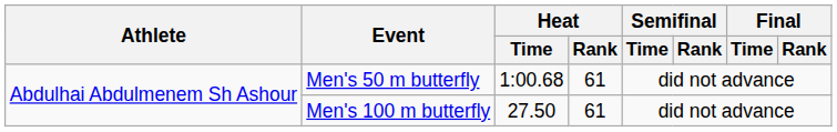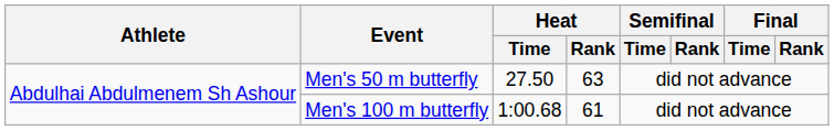 <table class=wikitable style="font-size:90%">
 <tr>
 <th rowspan="2">Athlete</th>
 <th rowspan="2">Event</th>
 <th colspan="2">Heat</th>
 <th colspan="2">Semifinal</th>
 <th colspan="2">Final</th>
 </tr>
 <tr style="font-size:95%">
 <th>Time</th>
 <th>Rank</th>
 <th>Time</th>
 <th>Rank</th>
 <th>Time</th>
 <th>Rank</th>
 </tr>
 <tr align=center>
 <td align=left rowspan=2><a href='#'>Abdulhai Abdulmenem Sh Ashour</a></td>
 <td align=left><a href='#'>Men's 50 m butterfly</a></td>
+<td>27.50</td>
+<td>63</td>
+<td colspan=4>did not advance</td>
+</tr>
+<tr align=center>
+<td align=left><a href='#'>Men's 100 m butterfly</a></td>
 <td>1:00.68</td>
 <td>61</td>
 <td colspan=4>did not advance</td>
 </tr>
-<tr align=center>
-<td align=left><a href='#'>Men's 100 m butterfly</a></td>
-<td>27.50</td>
-<td>61</td>
-<td colspan=4>did not advance</td>
-</tr>
 </table>
